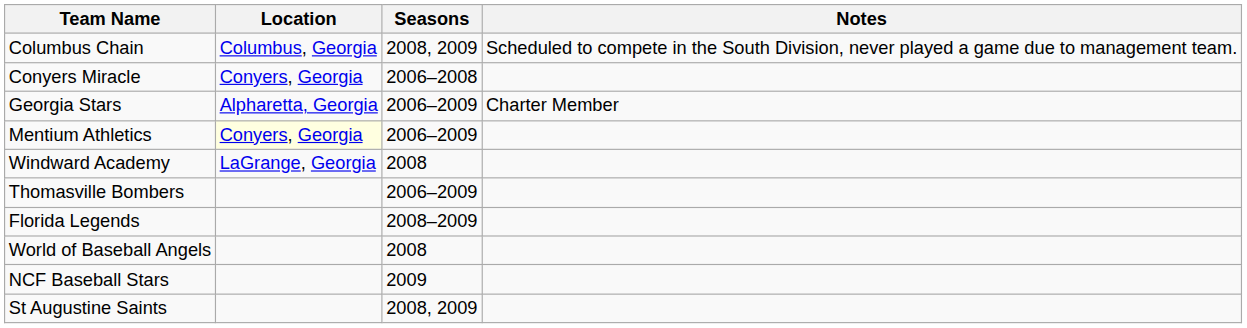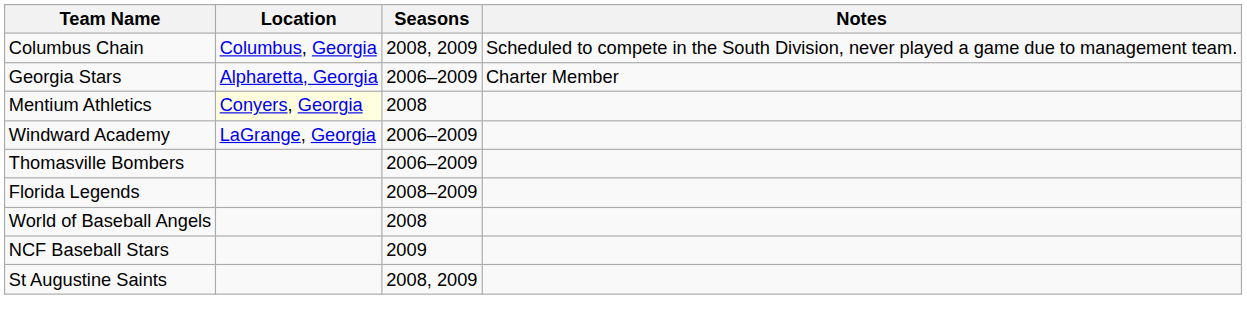 <table class="wikitable">
 <tr>
 <th>Team Name</th>
 <th>Location</th>
 <th>Seasons</th>
 <th>Notes</th>
 </tr>
 <tr>
 <td>Columbus Chain</td>
 <td><a href='#'>Columbus</a>, <a href='#'>Georgia</a></td>
 <td>2008, 2009</td>
 <td>Scheduled to compete in the South Division, never played a game due to management team.</td>
 </tr>
 <tr>
-<td>Conyers Miracle</td>
-<td><a href='#'>Conyers</a>, <a href='#'>Georgia</a></td>
-<td>2006–2008</td>
-<td></td>
-</tr>
-<tr>
 <td>Georgia Stars</td>
 <td><a href='#'>Alpharetta, Georgia</a></td>
 <td>2006–2009</td>
 <td>Charter Member</td>
 </tr>
 <tr>
 <td>Mentium Athletics</td>
 <td style="background: lightyellow;"><a href='#'>Conyers</a>, <a href='#'>Georgia</a></td>
-<td>2006–2009</td>
+<td>2008</td>
 <td></td>
 </tr>
 <tr>
 <td>Windward Academy</td>
 <td><a href='#'>LaGrange</a>, <a href='#'>Georgia</a></td>
-<td>2008</td>
+<td>2006–2009</td>
 <td></td>
 </tr>
 <tr>
 <td>Thomasville Bombers</td>
 <td></td>
 <td>2006–2009</td>
 <td></td>
 </tr>
 <tr>
 <td>Florida Legends</td>
 <td></td>
 <td>2008–2009</td>
 <td></td>
 </tr>
 <tr>
 <td>World of Baseball Angels</td>
 <td></td>
 <td>2008</td>
 <td></td>
 </tr>
 <tr>
 <td>NCF Baseball Stars</td>
 <td></td>
 <td>2009</td>
 <td></td>
 </tr>
 <tr>
 <td>St Augustine Saints</td>
 <td></td>
 <td>2008, 2009</td>
 <td></td>
 </tr>
 </table>
